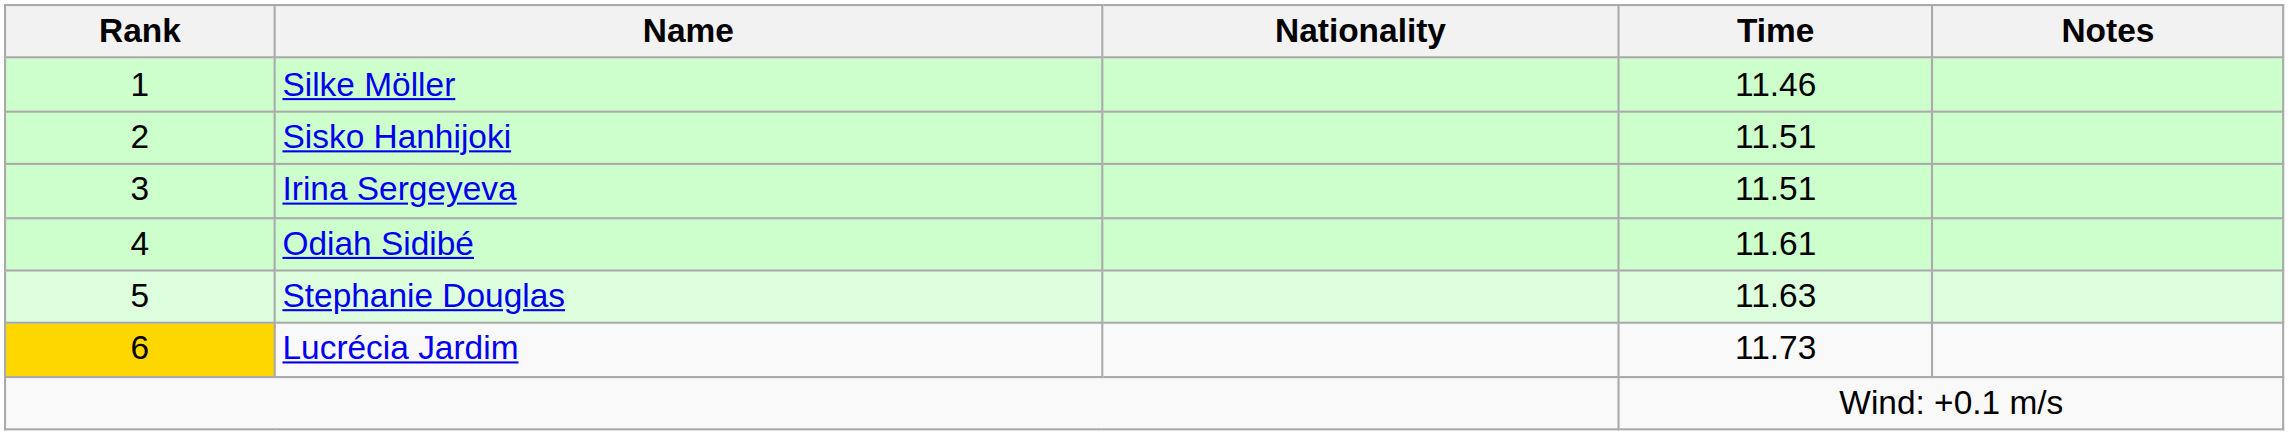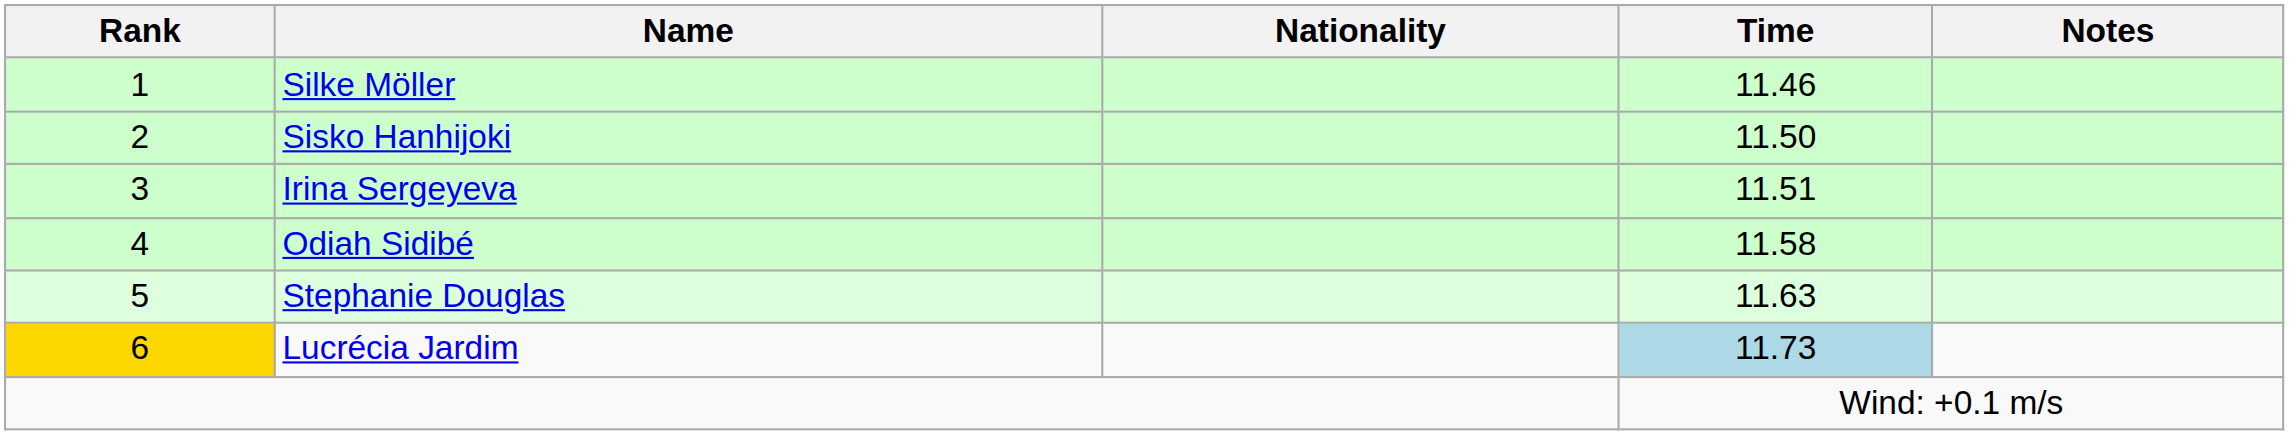 <table class="wikitable sortable" style="text-align:center;width: 55%">
 <tr>
 <th>Rank</th>
 <th>Name</th>
 <th>Nationality</th>
 <th>Time</th>
 <th>Notes</th>
 </tr>
 <tr bgcolor=ccffcc>
 <td>1</td>
 <td align=left><a href='#'>Silke Möller</a></td>
 <td align=left></td>
 <td>11.46</td>
 <td></td>
 </tr>
 <tr bgcolor=ccffcc>
 <td>2</td>
 <td align=left><a href='#'>Sisko Hanhijoki</a></td>
 <td align=left></td>
-<td>11.51</td>
+<td>11.50</td>
 <td></td>
 </tr>
 <tr bgcolor=ccffcc>
 <td>3</td>
 <td align=left><a href='#'>Irina Sergeyeva</a></td>
 <td align=left></td>
 <td>11.51</td>
 <td></td>
 </tr>
 <tr bgcolor=ccffcc>
 <td>4</td>
 <td align=left><a href='#'>Odiah Sidibé</a></td>
 <td align=left></td>
-<td>11.61</td>
+<td>11.58</td>
 <td></td>
 </tr>
 <tr bgcolor=ddffdd>
 <td>5</td>
 <td align=left><a href='#'>Stephanie Douglas</a></td>
 <td align=left></td>
 <td>11.63</td>
 <td></td>
 </tr>
 <tr>
 <td style="background: gold;">6</td>
 <td align=left><a href='#'>Lucrécia Jardim</a></td>
 <td align=left></td>
-<td>11.73</td>
+<td style="background: lightblue;">11.73</td>
 <td></td>
 </tr>
 <tr>
 <td colspan="3"></td>
 <td colspan="2">Wind: +0.1 m/s</td>
 </tr>
 </table>
